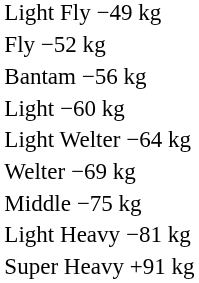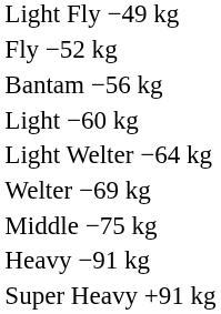 <table>
 <tr>
 <td>Light Fly −49 kg</td>
 <td></td>
 <td></td>
 <td><br></td>
 </tr>
 <tr>
 <td>Fly −52 kg</td>
 <td></td>
 <td></td>
 <td><br></td>
 </tr>
 <tr>
 <td>Bantam −56 kg</td>
 <td></td>
 <td></td>
 <td><br></td>
 </tr>
 <tr>
 <td>Light −60 kg</td>
 <td></td>
 <td></td>
 <td><br></td>
 </tr>
 <tr>
 <td>Light Welter −64 kg</td>
 <td></td>
 <td></td>
 <td><br></td>
 </tr>
 <tr>
 <td>Welter −69 kg</td>
 <td></td>
 <td></td>
 <td><br></td>
 </tr>
 <tr>
 <td>Middle −75 kg</td>
 <td></td>
 <td></td>
 <td><br></td>
 </tr>
 <tr>
-<td>Light Heavy −81 kg</td>
+<td>Heavy −91 kg</td>
 <td></td>
 <td></td>
 <td><br></td>
 </tr>
 <tr>
 <td>Super Heavy +91 kg</td>
 <td></td>
 <td></td>
 <td><br></td>
 </tr>
 <tr>
 </tr>
 </table>
